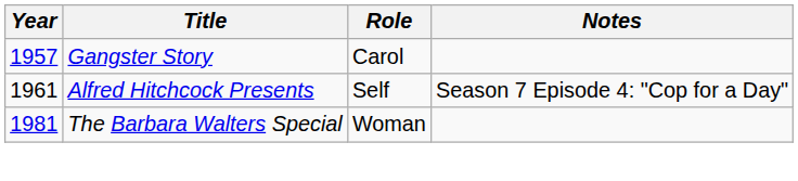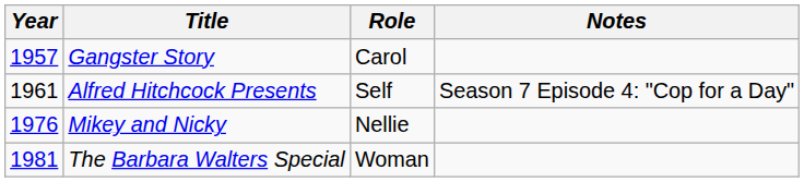 <table class="wikitable" border="0">
 <tr>
 <th><em>Year</em></th>
 <th><em>Title</em></th>
 <th><em>Role</em></th>
 <th><em>Notes</em></th>
 </tr>
 <tr>
 <td><a href='#'>1957</a></td>
 <td><em><a href='#'>Gangster Story</a></em></td>
 <td>Carol</td>
 </tr>
 <tr>
 <td>1961</td>
 <td><em><a href='#'>Alfred Hitchcock Presents</a></em></td>
 <td>Self</td>
 <td>Season 7 Episode 4: "Cop for a Day"</td>
 </tr>
 <tr>
+<td><a href='#'>1976</a></td>
+<td><em><a href='#'>Mikey and Nicky</a></em></td>
+<td>Nellie</td>
+<td></td>
+</tr>
+<tr>
 <td><a href='#'>1981</a></td>
 <td><em>The <a href='#'>Barbara Walters</a> Special</em></td>
 <td>Woman</td>
 </tr>
 </table>
